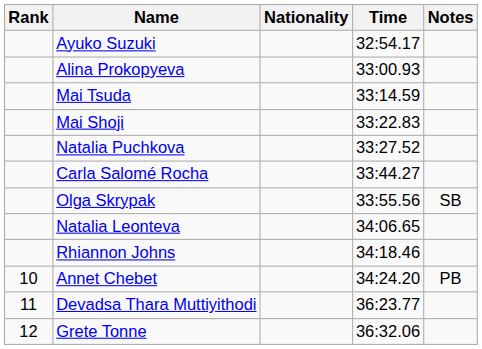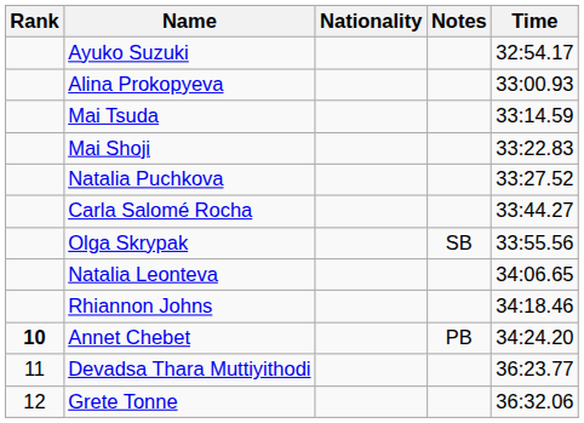 <table class="wikitable sortable" style="text-align:center">
 <tr>
 <th>Rank</th>
 <th>Name</th>
 <th>Nationality</th>
+<th>Notes</th>
 <th>Time</th>
-<th>Notes</th>
 </tr>
 <tr>
 <td></td>
 <td align=left><a href='#'>Ayuko Suzuki</a></td>
 <td align=left></td>
+<td></td>
 <td>32:54.17</td>
-<td></td>
 </tr>
 <tr>
 <td></td>
 <td align=left><a href='#'>Alina Prokopyeva</a></td>
 <td align=left></td>
+<td></td>
 <td>33:00.93</td>
-<td></td>
 </tr>
 <tr>
 <td></td>
 <td align=left><a href='#'>Mai Tsuda</a></td>
 <td align=left></td>
+<td></td>
 <td>33:14.59</td>
-<td></td>
 </tr>
 <tr>
 <td></td>
 <td align=left><a href='#'>Mai Shoji</a></td>
 <td align=left></td>
+<td></td>
 <td>33:22.83</td>
-<td></td>
 </tr>
 <tr>
 <td></td>
 <td align=left><a href='#'>Natalia Puchkova</a></td>
 <td align=left></td>
+<td></td>
 <td>33:27.52</td>
-<td></td>
 </tr>
 <tr>
 <td></td>
 <td align=left><a href='#'>Carla Salomé Rocha</a></td>
 <td align=left></td>
+<td></td>
 <td>33:44.27</td>
-<td></td>
 </tr>
 <tr>
 <td></td>
 <td align=left><a href='#'>Olga Skrypak</a></td>
 <td align=left></td>
+<td>SB</td>
 <td>33:55.56</td>
-<td>SB</td>
 </tr>
 <tr>
 <td></td>
 <td align=left><a href='#'>Natalia Leonteva</a></td>
 <td align=left></td>
+<td></td>
 <td>34:06.65</td>
-<td></td>
 </tr>
 <tr>
 <td></td>
 <td align=left><a href='#'>Rhiannon Johns</a></td>
 <td align=left></td>
+<td></td>
 <td>34:18.46</td>
-<td></td>
 </tr>
 <tr>
-<td>10</td>
+<td><strong>10</strong></td>
 <td align=left><a href='#'>Annet Chebet</a></td>
 <td align=left></td>
+<td>PB</td>
 <td>34:24.20</td>
-<td>PB</td>
 </tr>
 <tr>
 <td>11</td>
 <td align=left><a href='#'>Devadsa Thara Muttiyithodi</a></td>
 <td align=left></td>
+<td></td>
 <td>36:23.77</td>
-<td></td>
 </tr>
 <tr>
 <td>12</td>
 <td align=left><a href='#'>Grete Tonne</a></td>
 <td align=left></td>
+<td></td>
 <td>36:32.06</td>
-<td></td>
 </tr>
 </table>
